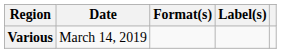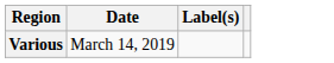 <table class="wikitable plainrowheaders">
 <tr>
 <th>Region</th>
 <th>Date</th>
-<th>Format(s)</th>
 <th>Label(s)</th>
 <th></th>
 </tr>
 <tr>
 <th scope="row">Various</th>
 <td>March 14, 2019</td>
 <td></td>
-<td></td>
 <td style="text-align: center;"></td>
 </tr>
 </table>
